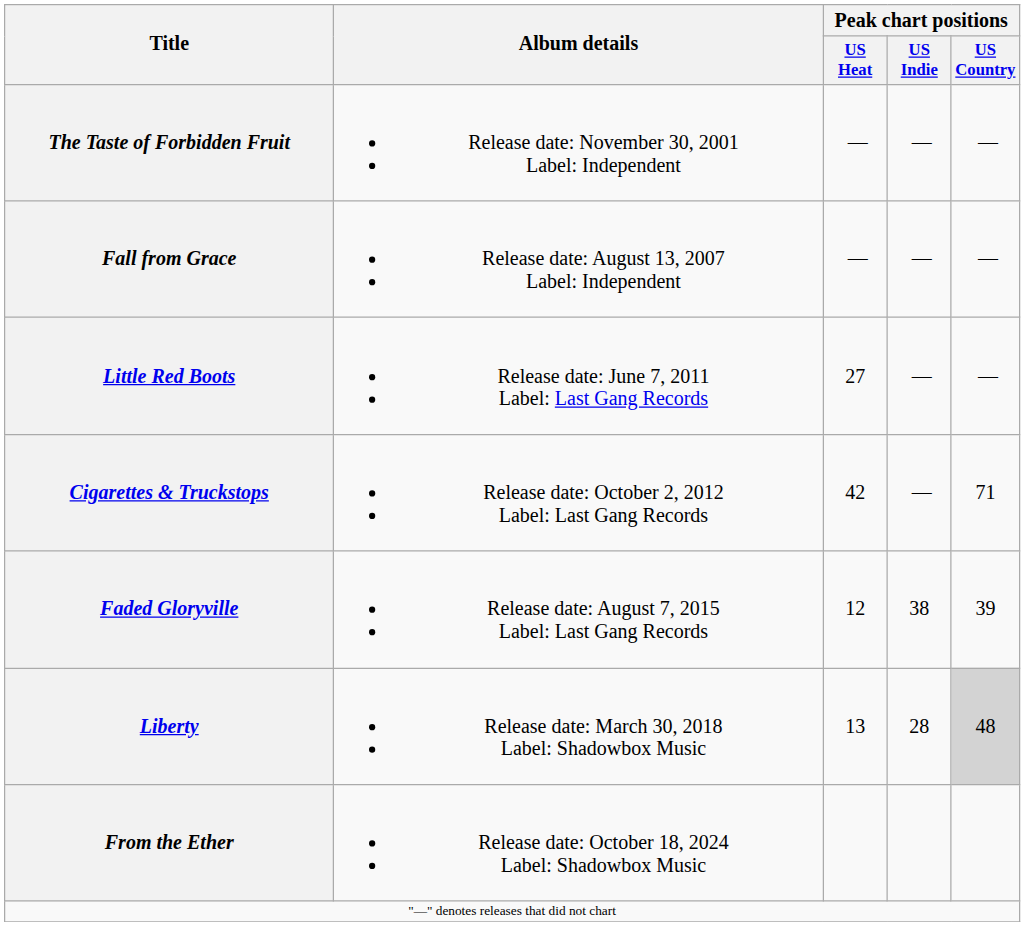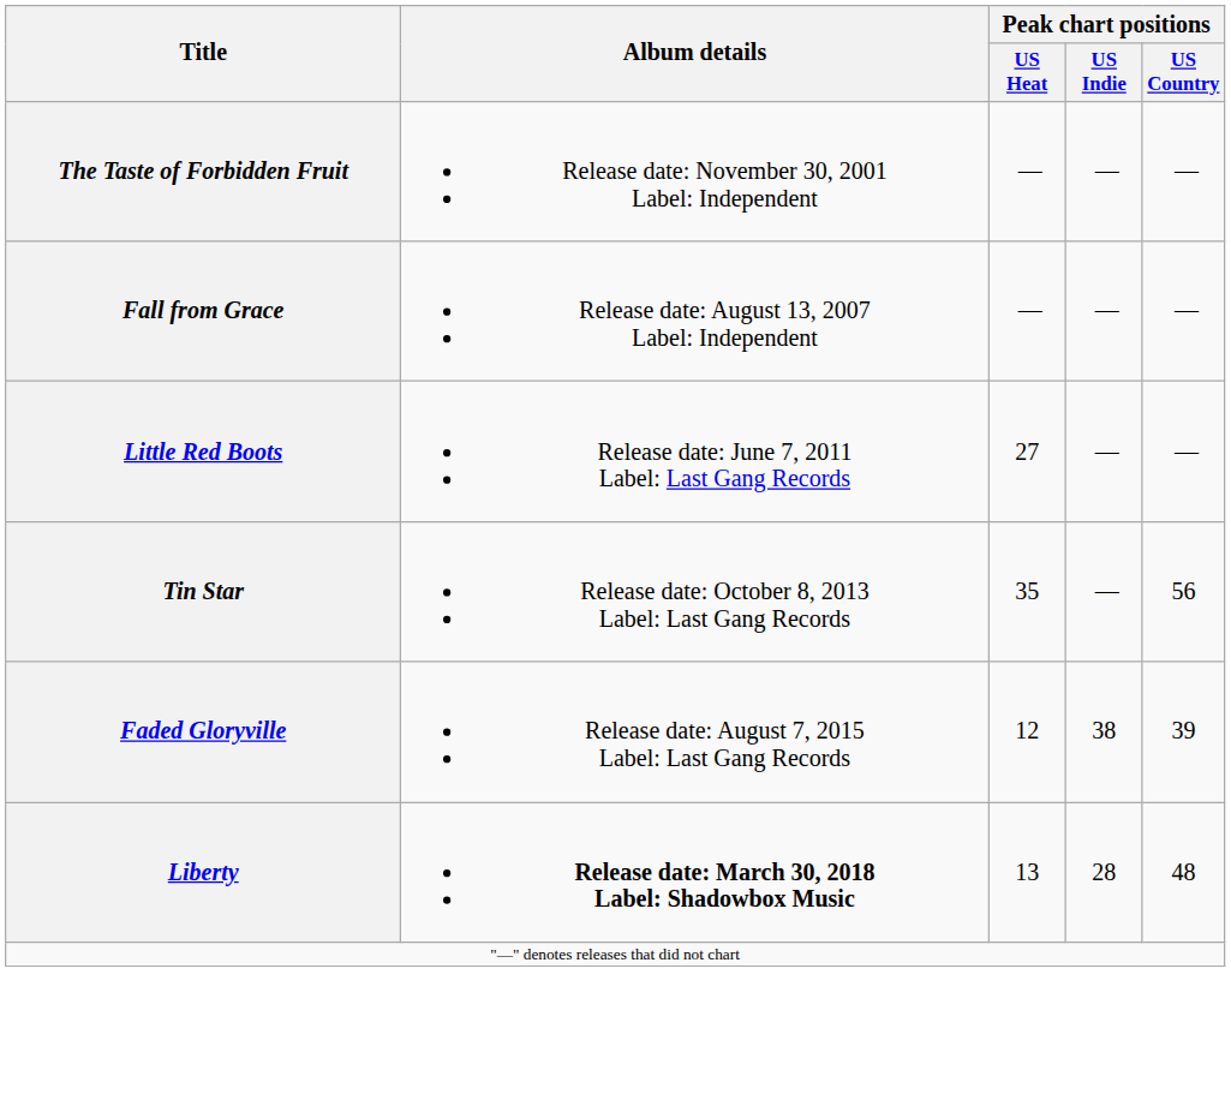 <table class="wikitable plainrowheaders" style="text-align:center;">
 <tr>
 <th rowspan="2" style="width:16em;">Title</th>
 <th rowspan="2" style="width:24em;">Album details</th>
 <th colspan="3">Peak chart positions</th>
 </tr>
 <tr style="font-size:smaller;">
 <th width="45"><a href='#'>US<br>Heat</a><br></th>
 <th width="45"><a href='#'>US<br>Indie</a><br></th>
 <th width="45"><a href='#'>US Country</a><br></th>
 </tr>
 <tr>
 <th scope="row"><em>The Taste of Forbidden Fruit</em></th>
 <td><br><ul><li>Release date: November 30, 2001</li><li>Label: Independent</li></ul></td>
 <td> —</td>
 <td> —</td>
 <td> —</td>
 </tr>
 <tr>
 <th scope="row"><em>Fall from Grace</em></th>
 <td><br><ul><li>Release date: August 13, 2007</li><li>Label: Independent</li></ul></td>
 <td> —</td>
 <td> —</td>
 <td> —</td>
 </tr>
 <tr>
 <th scope="row"><em><a href='#'>Little Red Boots</a></em></th>
 <td><br><ul><li>Release date: June 7, 2011</li><li>Label: <a href='#'>Last Gang Records</a></li></ul></td>
 <td>27</td>
 <td> —</td>
 <td> —</td>
 </tr>
 <tr>
-<th scope="row"><em><a href='#'>Cigarettes & Truckstops</a></em></th>
-<td><br><ul><li>Release date: October 2, 2012</li><li>Label: Last Gang Records</li></ul></td>
-<td>42</td>
+<th scope="row"><em>Tin Star</em></th>
+<td><br><ul><li>Release date: October 8, 2013</li><li>Label: Last Gang Records</li></ul></td>
+<td>35</td>
 <td> —</td>
-<td>71</td>
+<td>56</td>
 </tr>
 <tr>
 <th scope="row"><em><a href='#'>Faded Gloryville</a></em></th>
 <td><br><ul><li>Release date: August 7, 2015</li><li>Label: Last Gang Records</li></ul></td>
 <td>12</td>
 <td>38</td>
 <td>39</td>
 </tr>
 <tr>
 <th scope="row"><em><a href='#'>Liberty</a></em></th>
-<td><br><ul><li>Release date: March 30, 2018</li><li>Label: Shadowbox Music</li></ul></td>
+<td><strong><br><ul><li>Release date: March 30, 2018</li><li>Label: Shadowbox Music</li></ul></strong></td>
 <td>13</td>
 <td>28</td>
-<td style="background: lightgrey;">48</td>
-</tr>
-<tr>
-<th scope="row"><em>From the Ether</em></th>
-<td><br><ul><li>Release date: October 18, 2024</li><li>Label: Shadowbox Music</li></ul></td>
-<td></td>
-<td></td>
-<td></td>
+<td>48</td>
 </tr>
 <tr>
 <td colspan="5" style="font-size:8pt">"—" denotes releases that did not chart</td>
 </tr>
 <tr>
 </tr>
 </table>
